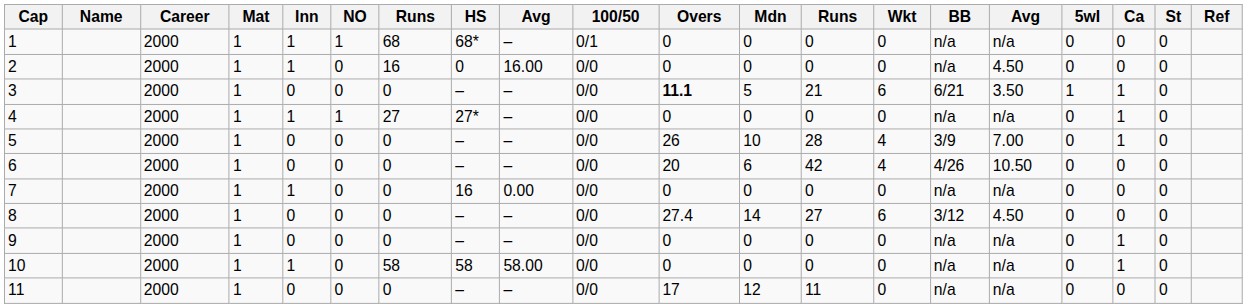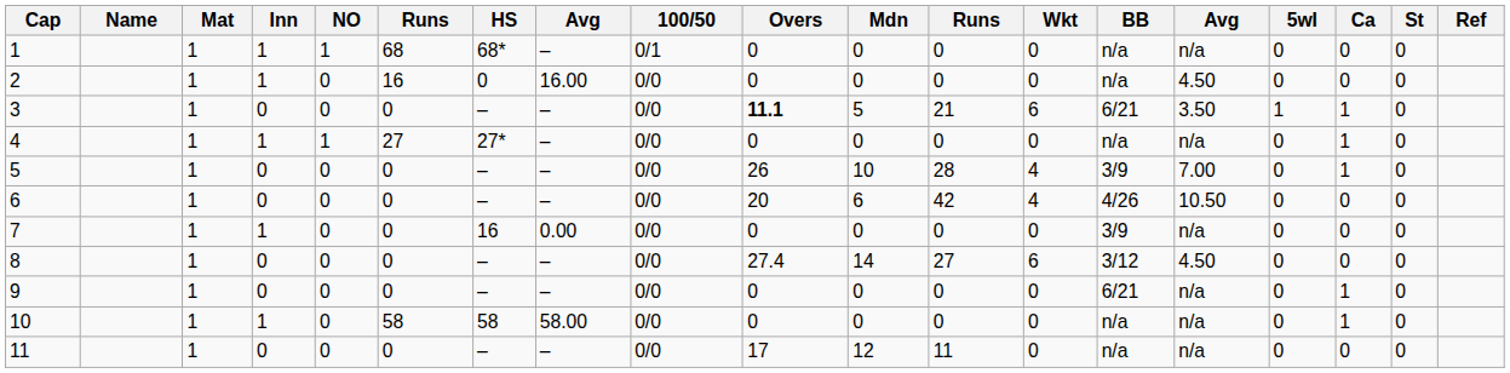 <table class="wikitable sortable" width="100%">
 <tr bgcolor="#efefef">
 <th>Cap</th>
 <th>Name</th>
-<th class="unsortable">Career</th>
 <th>Mat</th>
 <th>Inn</th>
 <th>NO</th>
 <th>Runs</th>
 <th>HS</th>
 <th>Avg</th>
 <th>100/50</th>
 <th>Overs</th>
 <th>Mdn</th>
 <th>Runs</th>
 <th>Wkt</th>
 <th>BB</th>
 <th>Avg</th>
 <th>5wI</th>
 <th>Ca</th>
 <th>St</th>
 <th class="unsortable">Ref</th>
 </tr>
 <tr>
 <td>1</td>
 <td></td>
-<td>2000</td>
 <td>1</td>
 <td>1</td>
 <td>1</td>
 <td>68</td>
 <td>68*</td>
 <td>–</td>
 <td>0/1</td>
 <td>0</td>
 <td>0</td>
 <td>0</td>
 <td>0</td>
 <td>n/a</td>
 <td>n/a</td>
 <td>0</td>
 <td>0</td>
 <td>0</td>
 <td></td>
 </tr>
 <tr>
 <td>2</td>
 <td></td>
-<td>2000</td>
 <td>1</td>
 <td>1</td>
 <td>0</td>
 <td>16</td>
 <td>0</td>
 <td>16.00</td>
 <td>0/0</td>
 <td>0</td>
 <td>0</td>
 <td>0</td>
 <td>0</td>
 <td>n/a</td>
 <td>4.50</td>
 <td>0</td>
 <td>0</td>
 <td>0</td>
 <td></td>
 </tr>
 <tr>
 <td>3</td>
 <td></td>
-<td>2000</td>
 <td>1</td>
 <td>0</td>
 <td>0</td>
 <td>0</td>
 <td>–</td>
 <td>–</td>
 <td>0/0</td>
 <td><strong>11.1</strong></td>
 <td>5</td>
 <td>21</td>
 <td>6</td>
 <td>6/21</td>
 <td>3.50</td>
 <td>1</td>
 <td>1</td>
 <td>0</td>
 <td></td>
 </tr>
 <tr>
 <td>4</td>
 <td></td>
-<td>2000</td>
 <td>1</td>
 <td>1</td>
 <td>1</td>
 <td>27</td>
 <td>27*</td>
 <td>–</td>
 <td>0/0</td>
 <td>0</td>
 <td>0</td>
 <td>0</td>
 <td>0</td>
 <td>n/a</td>
 <td>n/a</td>
 <td>0</td>
 <td>1</td>
 <td>0</td>
 <td></td>
 </tr>
 <tr>
 <td>5</td>
 <td></td>
-<td>2000</td>
 <td>1</td>
 <td>0</td>
 <td>0</td>
 <td>0</td>
 <td>–</td>
 <td>–</td>
 <td>0/0</td>
 <td>26</td>
 <td>10</td>
 <td>28</td>
 <td>4</td>
 <td>3/9</td>
 <td>7.00</td>
 <td>0</td>
 <td>1</td>
 <td>0</td>
 <td></td>
 </tr>
 <tr>
 <td>6</td>
 <td></td>
-<td>2000</td>
 <td>1</td>
 <td>0</td>
 <td>0</td>
 <td>0</td>
 <td>–</td>
 <td>–</td>
 <td>0/0</td>
 <td>20</td>
 <td>6</td>
 <td>42</td>
 <td>4</td>
 <td>4/26</td>
 <td>10.50</td>
 <td>0</td>
 <td>0</td>
 <td>0</td>
 <td></td>
 </tr>
 <tr>
 <td>7</td>
 <td></td>
-<td>2000</td>
 <td>1</td>
 <td>1</td>
 <td>0</td>
 <td>0</td>
 <td>16</td>
 <td>0.00</td>
 <td>0/0</td>
 <td>0</td>
 <td>0</td>
 <td>0</td>
 <td>0</td>
-<td>n/a</td>
+<td>3/9</td>
 <td>n/a</td>
 <td>0</td>
 <td>0</td>
 <td>0</td>
 <td></td>
 </tr>
 <tr>
 <td>8</td>
 <td></td>
-<td>2000</td>
 <td>1</td>
 <td>0</td>
 <td>0</td>
 <td>0</td>
 <td>–</td>
 <td>–</td>
 <td>0/0</td>
 <td>27.4</td>
 <td>14</td>
 <td>27</td>
 <td>6</td>
 <td>3/12</td>
 <td>4.50</td>
 <td>0</td>
 <td>0</td>
 <td>0</td>
 <td></td>
 </tr>
 <tr>
 <td>9</td>
 <td></td>
-<td>2000</td>
 <td>1</td>
 <td>0</td>
 <td>0</td>
 <td>0</td>
 <td>–</td>
 <td>–</td>
 <td>0/0</td>
 <td>0</td>
 <td>0</td>
 <td>0</td>
 <td>0</td>
-<td>n/a</td>
+<td>6/21</td>
 <td>n/a</td>
 <td>0</td>
 <td>1</td>
 <td>0</td>
 <td></td>
 </tr>
 <tr>
 <td>10</td>
 <td></td>
-<td>2000</td>
 <td>1</td>
 <td>1</td>
 <td>0</td>
 <td>58</td>
 <td>58</td>
 <td>58.00</td>
 <td>0/0</td>
 <td>0</td>
 <td>0</td>
 <td>0</td>
 <td>0</td>
 <td>n/a</td>
 <td>n/a</td>
 <td>0</td>
 <td>1</td>
 <td>0</td>
 <td></td>
 </tr>
 <tr>
 <td>11</td>
 <td></td>
-<td>2000</td>
 <td>1</td>
 <td>0</td>
 <td>0</td>
 <td>0</td>
 <td>–</td>
 <td>–</td>
 <td>0/0</td>
 <td>17</td>
 <td>12</td>
 <td>11</td>
 <td>0</td>
 <td>n/a</td>
 <td>n/a</td>
 <td>0</td>
 <td>0</td>
 <td>0</td>
 <td></td>
 </tr>
 </table>
